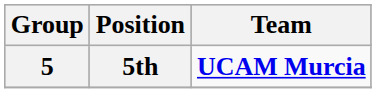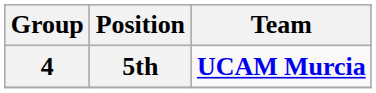 <table class="wikitable">
 <tr>
 <th>Group</th>
 <th>Position</th>
 <th>Team</th>
 </tr>
 <tr>
-<th>5</th>
+<th>4</th>
 <th>5th</th>
 <td><strong><a href='#'>UCAM Murcia</a></strong></td>
 </tr>
 <tr>
 </tr>
 </table>
